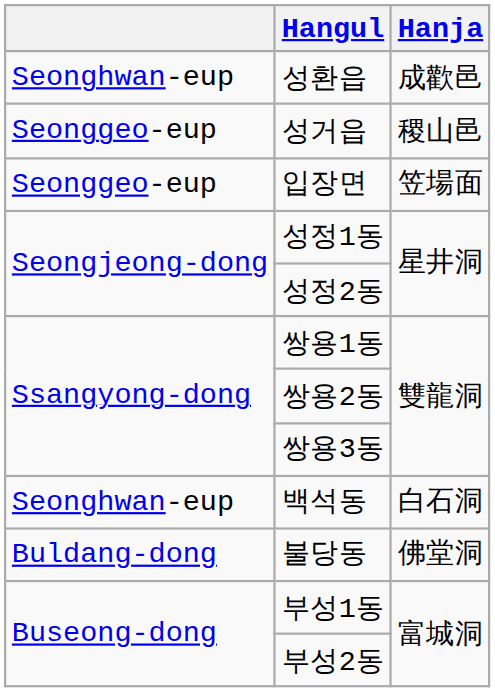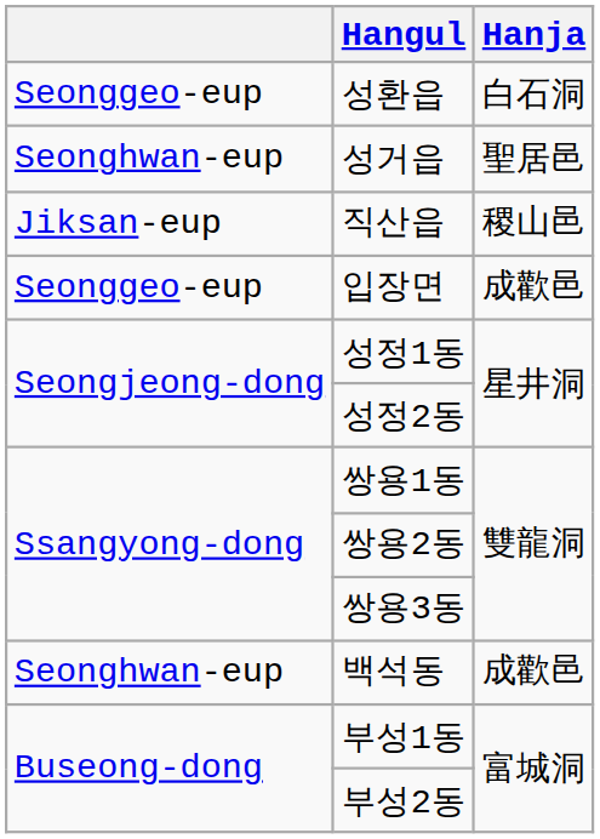 <table class="wikitable">
 <tr>
 <th></th>
 <th><a href='#'>Hangul</a></th>
 <th><a href='#'>Hanja</a></th>
 </tr>
 <tr>
-<td><a href='#'>Seonghwan</a>-eup</td>
+<td><a href='#'>Seonggeo</a>-eup</td>
 <td>성환읍</td>
-<td>成歡邑</td>
+<td>白石洞</td>
 </tr>
 <tr>
-<td><a href='#'>Seonggeo</a>-eup</td>
+<td><a href='#'>Seonghwan</a>-eup</td>
 <td>성거읍</td>
+<td>聖居邑</td>
+</tr>
+<tr>
+<td><a href='#'>Jiksan</a>-eup</td>
+<td>직산읍</td>
 <td>稷山邑</td>
 </tr>
 <tr>
 <td><a href='#'>Seonggeo</a>-eup</td>
 <td>입장면</td>
-<td>笠場面</td>
+<td>成歡邑</td>
 </tr>
 <tr>
 <td rowspan=2><a href='#'>Seongjeong-dong</a></td>
 <td>성정1동</td>
 <td rowspan=2>星井洞</td>
 </tr>
 <tr>
 <td>성정2동</td>
 </tr>
 <tr>
 <td rowspan=3><a href='#'>Ssangyong-dong</a></td>
 <td>쌍용1동</td>
 <td rowspan=3>雙龍洞</td>
 </tr>
 <tr>
 <td>쌍용2동</td>
 </tr>
 <tr>
 <td>쌍용3동</td>
 </tr>
 <tr>
 <td><a href='#'>Seonghwan</a>-eup</td>
 <td>백석동</td>
-<td>白石洞</td>
-</tr>
-<tr>
-<td><a href='#'>Buldang-dong</a></td>
-<td>불당동</td>
-<td>佛堂洞</td>
+<td>成歡邑</td>
 </tr>
 <tr>
 <td rowspan=2><a href='#'>Buseong-dong</a></td>
 <td>부성1동</td>
 <td rowspan=2>富城洞</td>
 </tr>
 <tr>
 <td>부성2동</td>
 </tr>
 </table>
